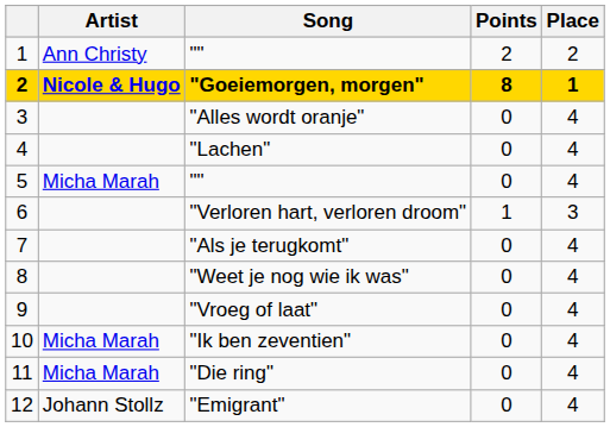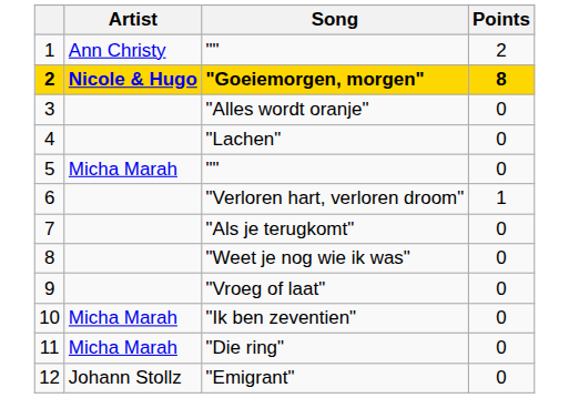 <table class="sortable wikitable" style="margin: 1em auto 1em auto; text-align:center">
 <tr bgcolor="#CCCCCC">
 <th></th>
 <th>Artist</th>
 <th>Song</th>
 <th>Points</th>
-<th>Place</th>
 </tr>
 <tr>
 <td>1</td>
 <td align="left"><a href='#'>Ann Christy</a></td>
 <td align="left">""</td>
-<td>2</td>
 <td>2</td>
 </tr>
 <tr style="font-weight:bold; background:gold;">
 <td>2</td>
 <td align="left"><a href='#'>Nicole & Hugo</a></td>
 <td align="left">"Goeiemorgen, morgen"</td>
 <td>8</td>
-<td>1</td>
 </tr>
 <tr>
 <td>3</td>
 <td align="left"></td>
 <td align="left">"Alles wordt oranje"</td>
 <td>0</td>
-<td>4</td>
 </tr>
 <tr>
 <td>4</td>
 <td align="left"></td>
 <td align="left">"Lachen"</td>
 <td>0</td>
-<td>4</td>
 </tr>
 <tr>
 <td>5</td>
 <td align="left"><a href='#'>Micha Marah</a></td>
 <td align="left">""</td>
 <td>0</td>
-<td>4</td>
 </tr>
 <tr>
 <td>6</td>
 <td align="left"></td>
 <td align="left">"Verloren hart, verloren droom"</td>
 <td>1</td>
-<td>3</td>
 </tr>
 <tr>
 <td>7</td>
 <td align="left"></td>
 <td align="left">"Als je terugkomt"</td>
 <td>0</td>
-<td>4</td>
 </tr>
 <tr>
 <td>8</td>
 <td align="left"></td>
 <td align="left">"Weet je nog wie ik was"</td>
 <td>0</td>
-<td>4</td>
 </tr>
 <tr>
 <td>9</td>
 <td align="left"></td>
 <td align="left">"Vroeg of laat"</td>
 <td>0</td>
-<td>4</td>
 </tr>
 <tr>
 <td>10</td>
 <td align="left"><a href='#'>Micha Marah</a></td>
 <td align="left">"Ik ben zeventien"</td>
 <td>0</td>
-<td>4</td>
 </tr>
 <tr>
 <td>11</td>
 <td align="left"><a href='#'>Micha Marah</a></td>
 <td align="left">"Die ring"</td>
 <td>0</td>
-<td>4</td>
 </tr>
 <tr>
 <td>12</td>
 <td align="left">Johann Stollz</td>
 <td align="left">"Emigrant"</td>
 <td>0</td>
-<td>4</td>
 </tr>
 </table>
